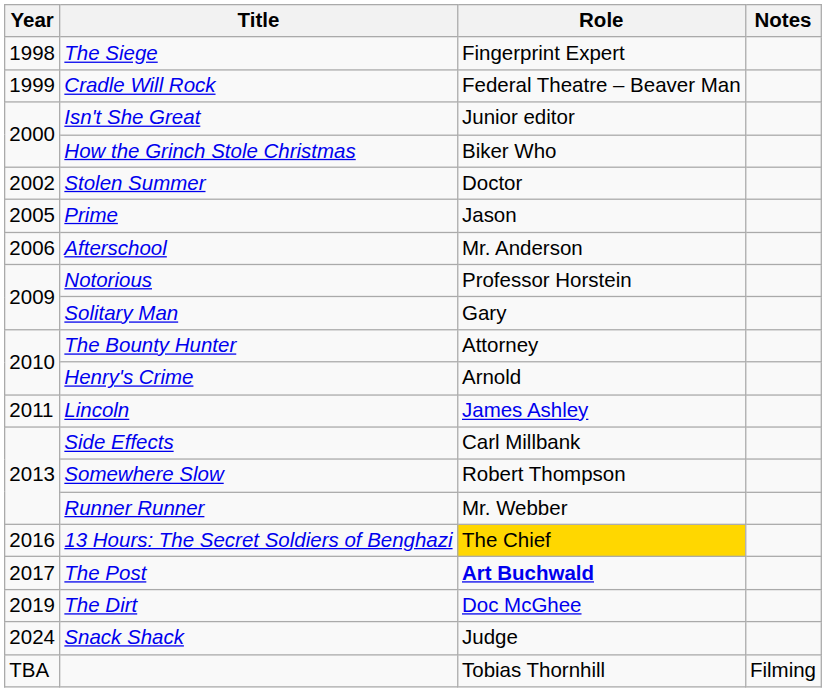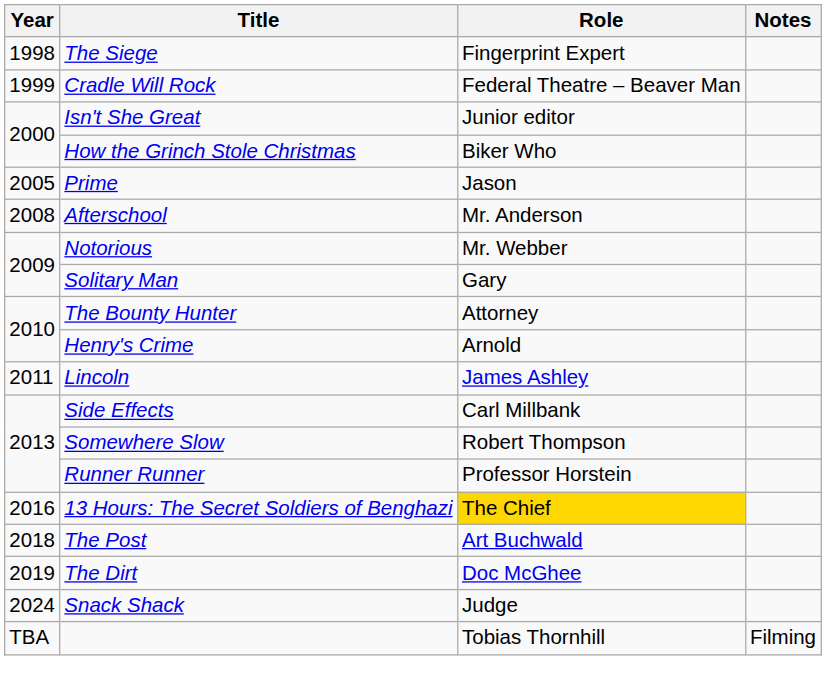 <table class="wikitable plainrowheaders sortable">
 <tr>
 <th>Year</th>
 <th>Title</th>
 <th>Role</th>
 <th>Notes</th>
 </tr>
 <tr>
 <td>1998</td>
 <td><em><a href='#'>The Siege</a></em></td>
 <td>Fingerprint Expert</td>
 <td></td>
 </tr>
 <tr>
 <td>1999</td>
 <td><em><a href='#'>Cradle Will Rock</a></em></td>
 <td>Federal Theatre – Beaver Man</td>
 <td></td>
 </tr>
 <tr>
 <td rowspan="2">2000</td>
 <td><em><a href='#'>Isn't She Great</a></em></td>
 <td>Junior editor</td>
 <td></td>
 </tr>
 <tr>
 <td><em><a href='#'>How the Grinch Stole Christmas</a></em></td>
 <td>Biker Who</td>
 <td></td>
 </tr>
 <tr>
-<td>2002</td>
-<td><em><a href='#'>Stolen Summer</a></em></td>
-<td>Doctor</td>
-<td></td>
-</tr>
-<tr>
 <td>2005</td>
 <td><em><a href='#'>Prime</a></em></td>
 <td>Jason</td>
 <td></td>
 </tr>
 <tr>
-<td>2006</td>
+<td>2008</td>
 <td><em><a href='#'>Afterschool</a></em></td>
 <td>Mr. Anderson</td>
 <td></td>
 </tr>
 <tr>
 <td rowspan="2">2009</td>
 <td><em><a href='#'>Notorious</a></em></td>
-<td>Professor Horstein</td>
+<td>Mr. Webber</td>
 <td></td>
 </tr>
 <tr>
 <td><em><a href='#'>Solitary Man</a></em></td>
 <td>Gary</td>
 <td></td>
 </tr>
 <tr>
 <td rowspan="2">2010</td>
 <td><em><a href='#'>The Bounty Hunter</a></em></td>
 <td>Attorney</td>
 <td></td>
 </tr>
 <tr>
 <td><em><a href='#'>Henry's Crime</a></em></td>
 <td>Arnold</td>
 <td></td>
 </tr>
 <tr>
 <td>2011</td>
 <td><em><a href='#'>Lincoln</a></em></td>
 <td><a href='#'>James Ashley</a></td>
 <td></td>
 </tr>
 <tr>
 <td rowspan="3">2013</td>
 <td><em><a href='#'>Side Effects</a></em></td>
 <td>Carl Millbank</td>
 <td></td>
 </tr>
 <tr>
 <td><em><a href='#'>Somewhere Slow</a></em></td>
 <td>Robert Thompson</td>
 <td></td>
 </tr>
 <tr>
 <td><em><a href='#'>Runner Runner</a></em></td>
-<td>Mr. Webber</td>
+<td>Professor Horstein</td>
 <td></td>
 </tr>
 <tr>
 <td>2016</td>
 <td><em><a href='#'>13 Hours: The Secret Soldiers of Benghazi</a></em></td>
 <td style="background: gold;">The Chief</td>
 <td></td>
 </tr>
 <tr>
-<td>2017</td>
+<td>2018</td>
 <td><em><a href='#'>The Post</a></em></td>
-<td><strong><a href='#'>Art Buchwald</a></strong></td>
+<td><a href='#'>Art Buchwald</a></td>
 <td></td>
 </tr>
 <tr>
 <td>2019</td>
 <td><em><a href='#'>The Dirt</a></em></td>
 <td><a href='#'>Doc McGhee</a></td>
 <td></td>
 </tr>
 <tr>
 <td>2024</td>
 <td><em><a href='#'>Snack Shack</a></em></td>
 <td>Judge</td>
 <td></td>
 </tr>
 <tr>
 <td>TBA</td>
 <td></td>
 <td>Tobias Thornhill</td>
 <td>Filming</td>
 </tr>
 </table>
